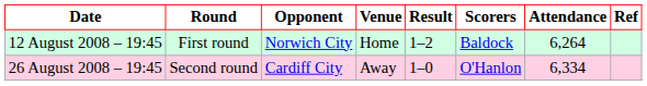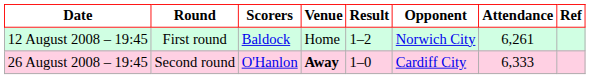 <table class="wikitable">
 <tr>
 <th style="background:#FFFFFF; color:black; border:1px solid red;">Date</th>
 <th style="background:#FFFFFF; color:black; border:1px solid red;">Round</th>
-<th style="background:#FFFFFF; color:black; border:1px solid red;">Opponent</th>
+<th style="background:#FFFFFF; color:black; border:1px solid red;">Scorers</th>
 <th style="background:#FFFFFF; color:black; border:1px solid red;">Venue</th>
 <th style="background:#FFFFFF; color:black; border:1px solid red;">Result</th>
-<th style="background:#FFFFFF; color:black; border:1px solid red;">Scorers</th>
+<th style="background:#FFFFFF; color:black; border:1px solid red;">Opponent</th>
 <th style="background:#FFFFFF; color:black; border:1px solid red;">Attendance</th>
 <th style="background:#FFFFFF; color:black; border:1px solid red;">Ref</th>
 </tr>
 <tr bgcolor = "#d0ffe3">
 <td>12 August 2008 – 19:45</td>
 <td align="center">First round</td>
-<td><a href='#'>Norwich City</a></td>
+<td><a href='#'>Baldock</a></td>
 <td>Home</td>
 <td>1–2</td>
-<td><a href='#'>Baldock</a></td>
-<td align="center">6,264</td>
+<td><a href='#'>Norwich City</a></td>
+<td align="center">6,261</td>
 <td></td>
 </tr>
 <tr bgcolor = "#ffd0e3">
 <td>26 August 2008 – 19:45</td>
 <td align="center">Second round</td>
+<td><a href='#'>O'Hanlon</a></td>
+<td><strong>Away</strong></td>
+<td>1–0</td>
 <td><a href='#'>Cardiff City</a></td>
-<td>Away</td>
-<td>1–0</td>
-<td><a href='#'>O'Hanlon</a></td>
-<td align="center">6,334</td>
+<td align="center">6,333</td>
 <td></td>
 </tr>
 </table>
